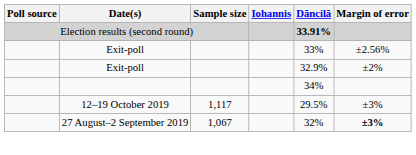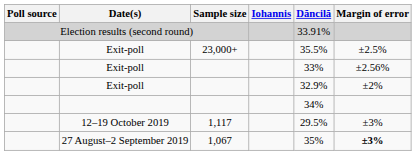 <table class="wikitable" style="text-align:center;font-size:small;">
 <tr>
 <th>Poll source</th>
 <th>Date(s)</th>
 <th>Sample size</th>
 <th><a href='#'>Iohannis</a></th>
 <th><a href='#'>Dăncilă</a></th>
 <th>Margin of error</th>
 </tr>
 <tr style="background:lightgrey;">
 <td colspan="3"> Election results (second round)</td>
 <td></td>
-<td><strong>33.91%</strong></td>
+<td>33.91%</td>
 <td></td>
+</tr>
+<tr>
+<td></td>
+<td>Exit-poll</td>
+<td>23,000+</td>
+<td></td>
+<td>35.5%</td>
+<td>±2.5%</td>
 </tr>
 <tr>
 <td></td>
 <td>Exit-poll</td>
 <td></td>
 <td></td>
 <td>33%</td>
 <td>±2.56%</td>
 </tr>
 <tr>
 <td></td>
 <td>Exit-poll</td>
 <td></td>
 <td></td>
 <td>32.9%</td>
 <td>±2%</td>
 </tr>
 <tr>
 <td></td>
 <td></td>
 <td></td>
 <td></td>
 <td>34%</td>
 <td></td>
 </tr>
 <tr>
 <td></td>
 <td>12–19 October 2019</td>
 <td>1,117</td>
 <td></td>
 <td>29.5%</td>
 <td>±3%</td>
 </tr>
 <tr>
 <td></td>
 <td>27 August–2 September 2019</td>
 <td>1,067</td>
 <td></td>
-<td>32%</td>
+<td>35%</td>
 <td><strong>±3%</strong></td>
 </tr>
 </table>
